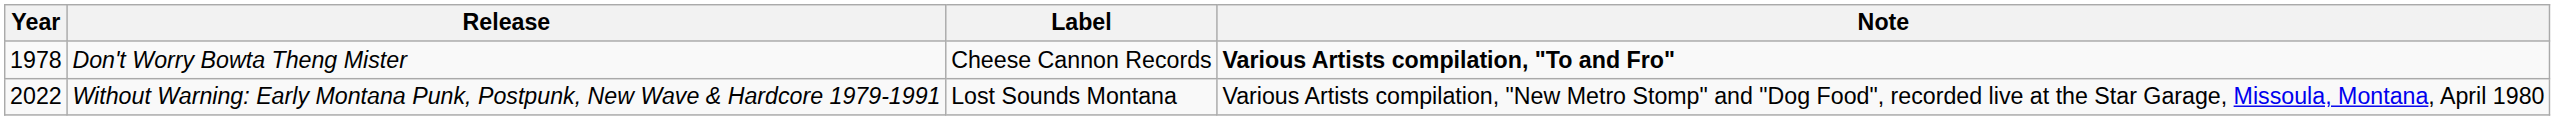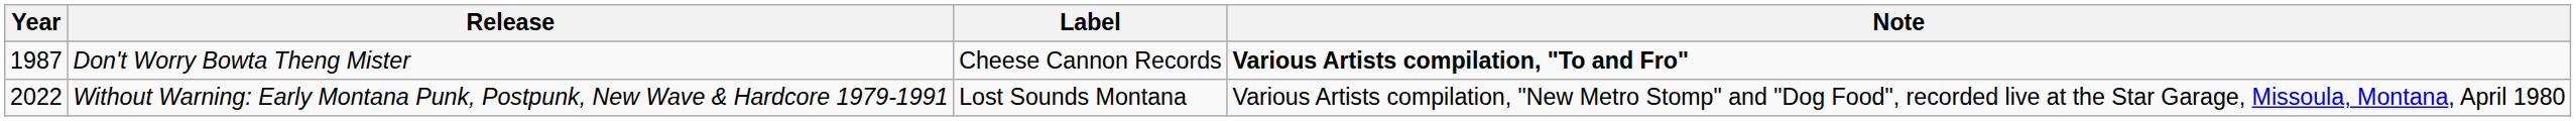 <table class="wikitable">
 <tr>
 <th>Year</th>
 <th>Release</th>
 <th>Label</th>
 <th>Note</th>
 </tr>
 <tr>
-<td>1978</td>
+<td>1987</td>
 <td><em>Don't Worry Bowta Theng Mister</em></td>
 <td>Cheese Cannon Records</td>
 <td><strong>Various Artists compilation, "To and Fro"</strong></td>
 </tr>
 <tr>
 <td>2022</td>
 <td><em>Without Warning: Early Montana Punk, Postpunk, New Wave & Hardcore 1979-1991</em></td>
 <td>Lost Sounds Montana</td>
 <td>Various Artists compilation, "New Metro Stomp" and "Dog Food", recorded live at the Star Garage, <a href='#'>Missoula, Montana</a>, April 1980</td>
 </tr>
 </table>
